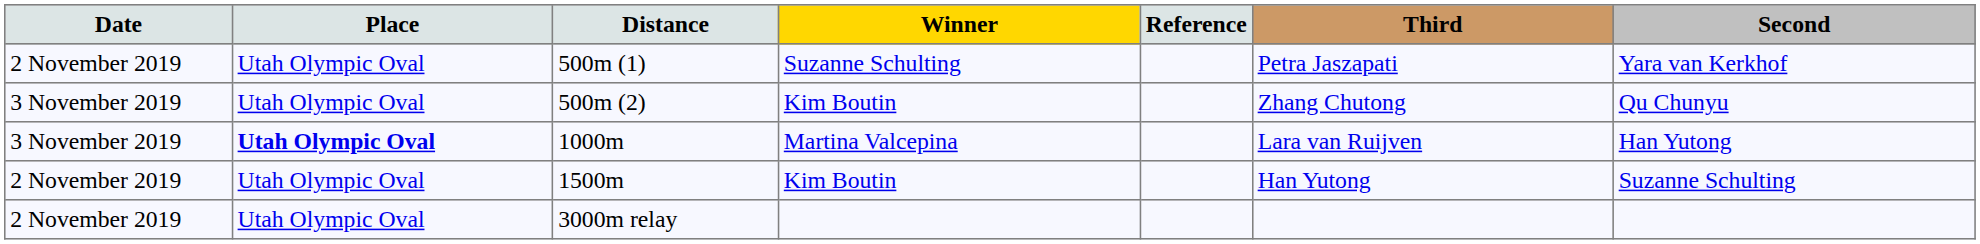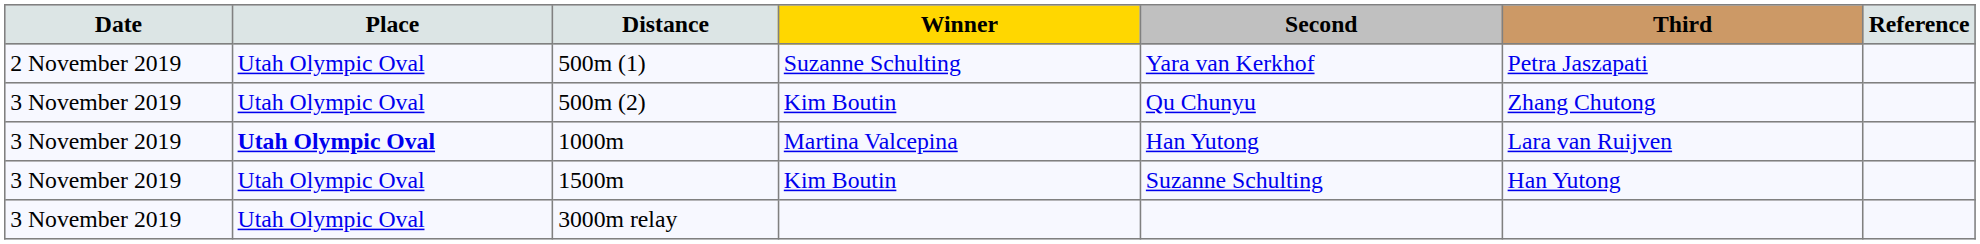 <table bgcolor="#f7f8ff" cellpadding="3" cellspacing="0" border="1" style="font-size: 95%; border: gray solid 1px; border-collapse: collapse;">
 <tr bgcolor="#cccccc" (1>
 <td width="150" align="center" bgcolor="#dce5e5"><strong>Date</strong></td>
 <td width="220" align="center" bgcolor="#dce5e5"><strong>Place</strong></td>
 <td width="150" align="center" bgcolor="#dce5e5"><strong>Distance</strong></td>
 <td align="center" bgcolor="gold" width="250"><strong>Winner</strong></td>
+<td align="center" bgcolor="silver" width="250"><strong>Second</strong></td>
+<td width="250" align="center" bgcolor="#cc9966"><strong>Third</strong></td>
 <td width="30" align="center" bgcolor="#dce5e5"><strong>Reference</strong></td>
-<td width="250" align="center" bgcolor="#cc9966"><strong>Third</strong></td>
-<td align="center" bgcolor="silver" width="250"><strong>Second</strong></td>
 </tr>
 <tr align="left">
 <td>2 November 2019</td>
 <td><a href='#'>Utah Olympic Oval</a></td>
 <td>500m (1)</td>
 <td> <a href='#'>Suzanne Schulting</a></td>
+<td> <a href='#'>Yara van Kerkhof</a></td>
+<td> <a href='#'>Petra Jaszapati</a></td>
 <td> </td>
-<td> <a href='#'>Petra Jaszapati</a></td>
-<td> <a href='#'>Yara van Kerkhof</a></td>
 </tr>
 <tr align="left">
 <td>3 November 2019</td>
 <td><a href='#'>Utah Olympic Oval</a></td>
 <td>500m (2)</td>
 <td> <a href='#'>Kim Boutin</a></td>
+<td> <a href='#'>Qu Chunyu</a></td>
+<td> <a href='#'>Zhang Chutong</a></td>
 <td></td>
-<td> <a href='#'>Zhang Chutong</a></td>
-<td> <a href='#'>Qu Chunyu</a></td>
 </tr>
 <tr align="left">
 <td>3 November 2019</td>
 <td><strong><a href='#'>Utah Olympic Oval</a></strong></td>
 <td>1000m</td>
 <td> <a href='#'>Martina Valcepina</a></td>
+<td> <a href='#'>Han Yutong</a></td>
+<td> <a href='#'>Lara van Ruijven</a></td>
 <td> </td>
-<td> <a href='#'>Lara van Ruijven</a></td>
-<td> <a href='#'>Han Yutong</a></td>
 </tr>
 <tr align="left">
-<td>2 November 2019</td>
+<td>3 November 2019</td>
 <td><a href='#'>Utah Olympic Oval</a></td>
 <td>1500m</td>
 <td> <a href='#'>Kim Boutin</a></td>
+<td> <a href='#'>Suzanne Schulting</a></td>
+<td> <a href='#'>Han Yutong</a></td>
 <td> </td>
-<td> <a href='#'>Han Yutong</a></td>
-<td> <a href='#'>Suzanne Schulting</a></td>
 </tr>
 <tr align="left">
-<td>2 November 2019</td>
+<td>3 November 2019</td>
 <td><a href='#'>Utah Olympic Oval</a></td>
 <td>3000m relay</td>
 <td></td>
 <td></td>
 <td></td>
 <td></td>
 </tr>
 </table>
